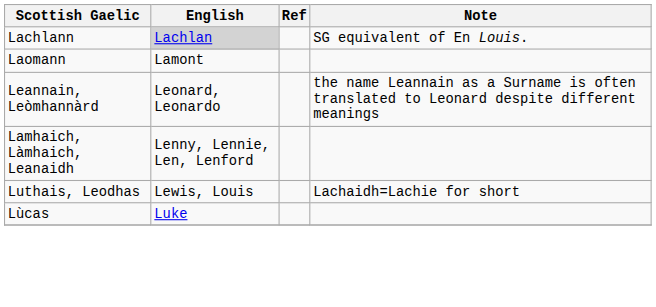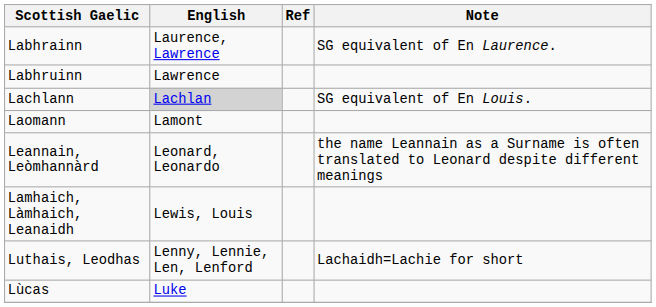 <table class="wikitable sortable">
 <tr>
 <th><strong>Scottish Gaelic</strong></th>
 <th><strong>English</strong></th>
 <th><strong>Ref</strong></th>
 <th><strong>Note</strong></th>
+</tr>
+<tr>
+<td>Labhrainn</td>
+<td>Laurence, <a href='#'>Lawrence</a></td>
+<td></td>
+<td>SG equivalent of En <em>Laurence</em>.</td>
+</tr>
+<tr>
+<td>Labhruinn</td>
+<td>Lawrence</td>
+<td></td>
+<td></td>
 </tr>
 <tr>
 <td>Lachlann</td>
 <td style="background: lightgrey;"><a href='#'>Lachlan</a></td>
 <td></td>
 <td>SG equivalent of En <em>Louis</em>.</td>
 </tr>
 <tr>
 <td>Laomann</td>
 <td>Lamont</td>
 <td></td>
 <td></td>
 </tr>
 <tr>
 <td>Leannain, Leòmhannàrd</td>
 <td>Leonard, Leonardo</td>
 <td></td>
 <td>the name Leannain as a Surname is often translated to Leonard despite different meanings</td>
 </tr>
 <tr>
 <td>Lamhaich, Làmhaich, Leanaidh</td>
-<td>Lenny, Lennie, Len, Lenford</td>
+<td>Lewis, Louis</td>
 <td></td>
 <td></td>
 </tr>
 <tr>
 <td>Luthais, Leodhas</td>
-<td>Lewis, Louis</td>
+<td>Lenny, Lennie, Len, Lenford</td>
 <td></td>
 <td>Lachaidh=Lachie for short</td>
 </tr>
 <tr>
 <td>Lùcas</td>
 <td><a href='#'>Luke</a></td>
 <td></td>
 <td></td>
 </tr>
 <tr>
 </tr>
 </table>
